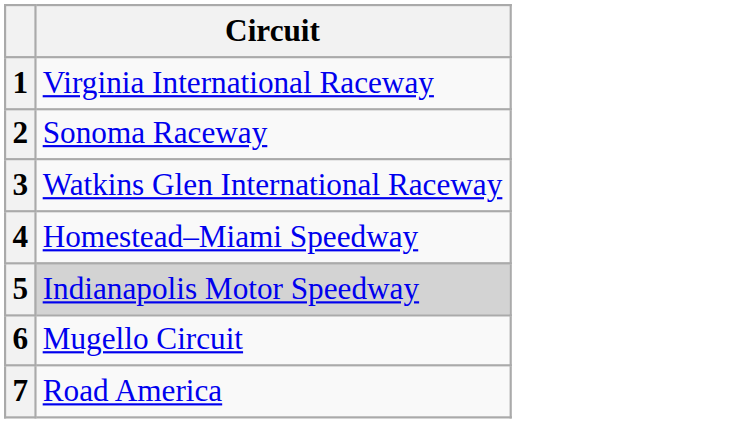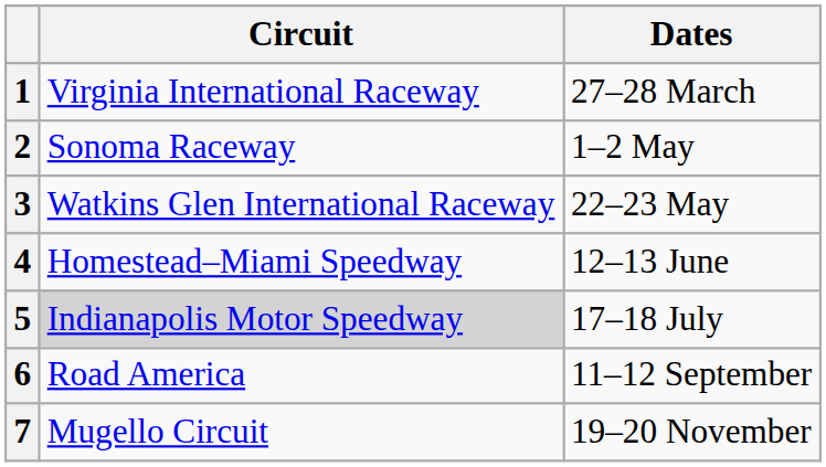 <table class="wikitable" style="font-size:90%;">
 <tr>
 <th></th>
 <th>Circuit</th>
+<th>Dates</th>
 </tr>
 <tr>
 <th>1</th>
 <td> <a href='#'>Virginia International Raceway</a></td>
+<td>27–28 March</td>
 </tr>
 <tr>
 <th>2</th>
 <td> <a href='#'>Sonoma Raceway</a></td>
+<td>1–2 May</td>
 </tr>
 <tr>
 <th>3</th>
 <td> <a href='#'>Watkins Glen International Raceway</a></td>
+<td>22–23 May</td>
 </tr>
 <tr>
 <th>4</th>
 <td> <a href='#'>Homestead–Miami Speedway</a></td>
+<td>12–13 June</td>
 </tr>
 <tr>
 <th>5</th>
 <td style="background: lightgrey;"> <a href='#'>Indianapolis Motor Speedway</a></td>
+<td>17–18 July</td>
 </tr>
 <tr>
 <th>6</th>
-<td> <a href='#'>Mugello Circuit</a></td>
+<td> <a href='#'>Road America</a></td>
+<td>11–12 September</td>
 </tr>
 <tr>
 <th>7</th>
-<td> <a href='#'>Road America</a></td>
+<td> <a href='#'>Mugello Circuit</a></td>
+<td>19–20 November</td>
 </tr>
 </table>
